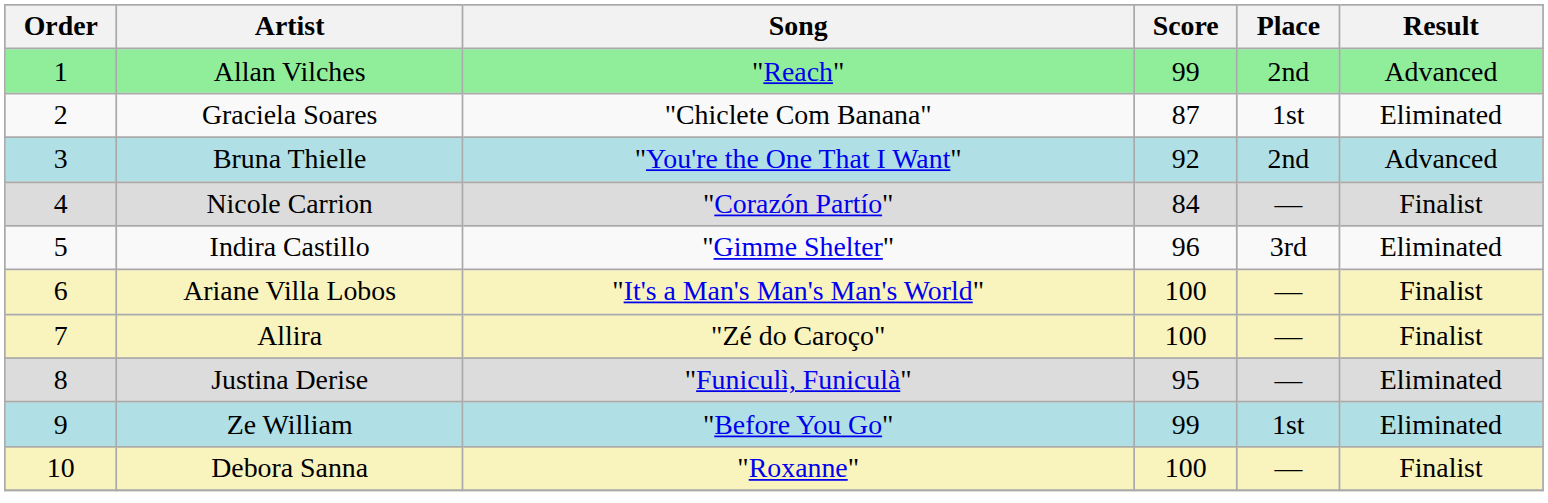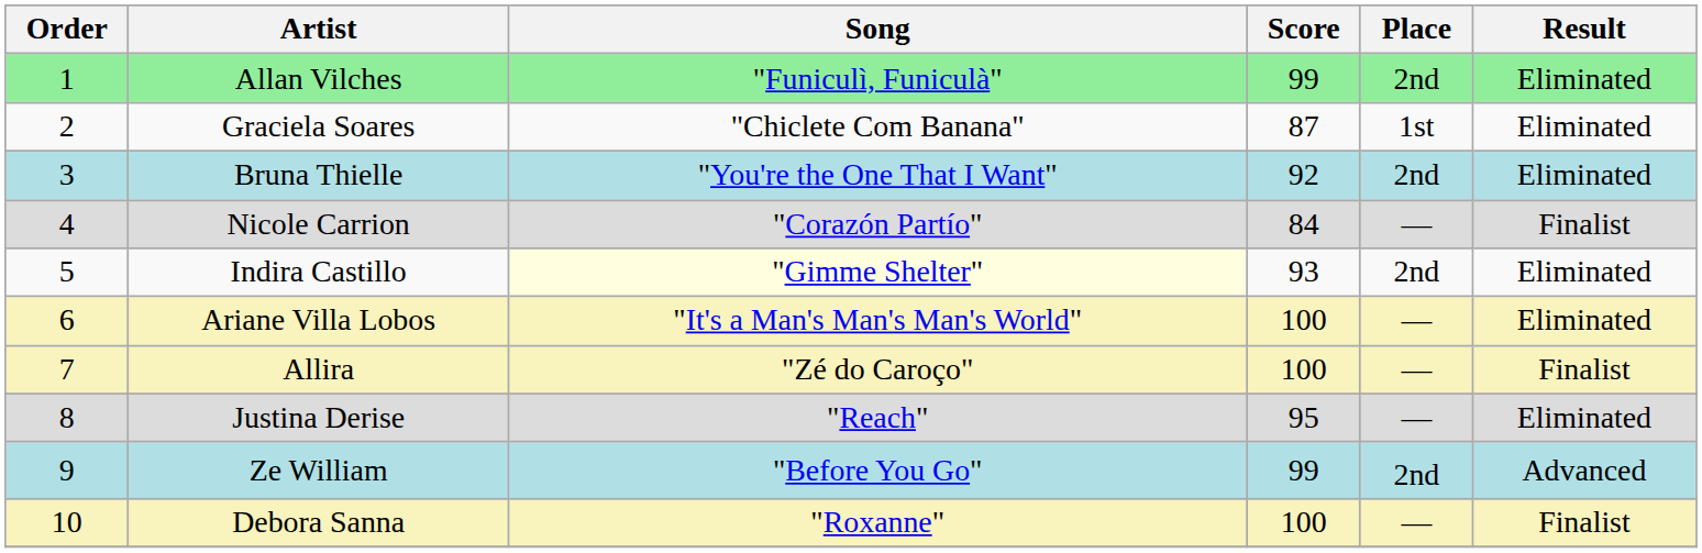 <table class="wikitable" style="text-align:center; width:70%;">
 <tr>
 <th scope="col" width="05%">Order</th>
 <th scope="col" width="17%">Artist</th>
 <th scope="col" width="33%">Song</th>
 <th scope="col" width="05%">Score</th>
 <th scope="col" width="05%">Place</th>
 <th scope="col" width="10%">Result</th>
 </tr>
 <tr bgcolor=90EE9B>
 <td>1</td>
 <td>Allan Vilches</td>
-<td>"<a href='#'>Reach</a>"</td>
+<td>"<a href='#'>Funiculì, Funiculà</a>"</td>
 <td>99</td>
 <td>2nd</td>
-<td>Advanced</td>
+<td>Eliminated</td>
 </tr>
 <tr>
 <td>2</td>
 <td>Graciela Soares</td>
 <td>"Chiclete Com Banana"</td>
 <td>87</td>
 <td>1st</td>
 <td>Eliminated</td>
 </tr>
 <tr bgcolor=B0E0E6>
 <td>3</td>
 <td>Bruna Thielle</td>
 <td>"<a href='#'>You're the One That I Want</a>"</td>
 <td>92</td>
 <td>2nd</td>
-<td>Advanced</td>
+<td>Eliminated</td>
 </tr>
 <tr bgcolor=DCDCDC>
 <td>4</td>
 <td>Nicole Carrion</td>
 <td>"<a href='#'>Corazón Partío</a>"</td>
 <td>84</td>
 <td>—</td>
 <td>Finalist</td>
 </tr>
 <tr>
 <td>5</td>
 <td>Indira Castillo</td>
-<td>"<a href='#'>Gimme Shelter</a>"</td>
-<td>96</td>
-<td>3rd</td>
+<td style="background: lightyellow;">"<a href='#'>Gimme Shelter</a>"</td>
+<td>93</td>
+<td>2nd</td>
 <td>Eliminated</td>
 </tr>
 <tr bgcolor=F9F3BD>
 <td>6</td>
 <td>Ariane Villa Lobos</td>
 <td>"<a href='#'>It's a Man's Man's Man's World</a>"</td>
 <td>100</td>
 <td>—</td>
-<td>Finalist</td>
+<td>Eliminated</td>
 </tr>
 <tr bgcolor=F9F3BD>
 <td>7</td>
 <td>Allira</td>
 <td>"Zé do Caroço"</td>
 <td>100</td>
 <td>—</td>
 <td>Finalist</td>
 </tr>
 <tr bgcolor=DCDCDC>
 <td>8</td>
 <td>Justina Derise</td>
-<td>"<a href='#'>Funiculì, Funiculà</a>"</td>
+<td>"<a href='#'>Reach</a>"</td>
 <td>95</td>
 <td>—</td>
 <td>Eliminated</td>
 </tr>
 <tr bgcolor=B0E0E6>
 <td>9</td>
 <td>Ze William</td>
 <td>"<a href='#'>Before You Go</a>"</td>
 <td>99</td>
-<td>1st</td>
-<td>Eliminated</td>
+<td>2nd<sup></sup></td>
+<td>Advanced</td>
 </tr>
 <tr bgcolor=F9F3BD>
 <td>10</td>
 <td>Debora Sanna</td>
 <td>"<a href='#'>Roxanne</a>"</td>
 <td>100</td>
 <td>—</td>
 <td>Finalist</td>
 </tr>
 <tr>
 </tr>
 </table>
